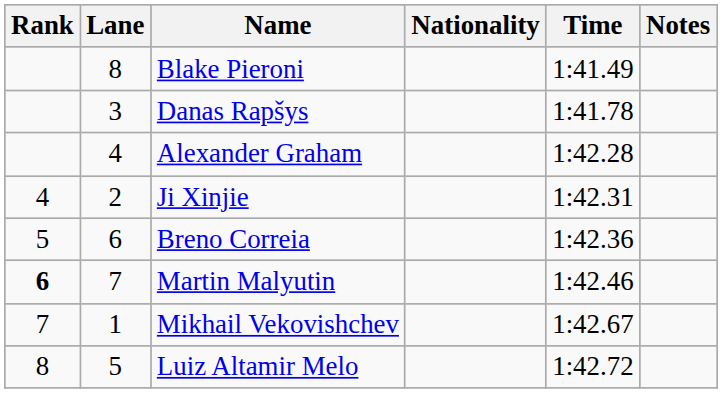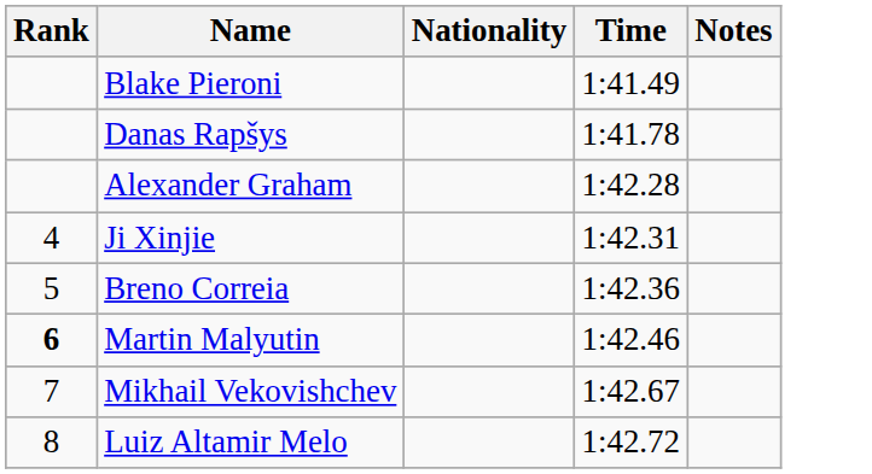 <table class="wikitable sortable" style="text-align:center">
 <tr>
 <th>Rank</th>
-<th>Lane</th>
 <th>Name</th>
 <th>Nationality</th>
 <th>Time</th>
 <th>Notes</th>
 </tr>
 <tr>
 <td></td>
-<td>8</td>
 <td align=left><a href='#'>Blake Pieroni</a></td>
 <td align=left></td>
 <td>1:41.49</td>
 <td></td>
 </tr>
 <tr>
 <td></td>
-<td>3</td>
 <td align=left><a href='#'>Danas Rapšys</a></td>
 <td align=left></td>
 <td>1:41.78</td>
 <td></td>
 </tr>
 <tr>
 <td></td>
-<td>4</td>
 <td align=left><a href='#'>Alexander Graham</a></td>
 <td align=left></td>
 <td>1:42.28</td>
 <td></td>
 </tr>
 <tr>
 <td>4</td>
-<td>2</td>
 <td align=left><a href='#'>Ji Xinjie</a></td>
 <td align=left></td>
 <td>1:42.31</td>
 <td></td>
 </tr>
 <tr>
 <td>5</td>
-<td>6</td>
 <td align=left><a href='#'>Breno Correia</a></td>
 <td align=left></td>
 <td>1:42.36</td>
 <td></td>
 </tr>
 <tr>
 <td><strong>6</strong></td>
-<td>7</td>
 <td align=left><a href='#'>Martin Malyutin</a></td>
 <td align=left></td>
 <td>1:42.46</td>
 <td></td>
 </tr>
 <tr>
 <td>7</td>
-<td>1</td>
 <td align=left><a href='#'>Mikhail Vekovishchev</a></td>
 <td align=left></td>
 <td>1:42.67</td>
 <td></td>
 </tr>
 <tr>
 <td>8</td>
-<td>5</td>
 <td align=left><a href='#'>Luiz Altamir Melo</a></td>
 <td align=left></td>
 <td>1:42.72</td>
 <td></td>
 </tr>
 </table>
